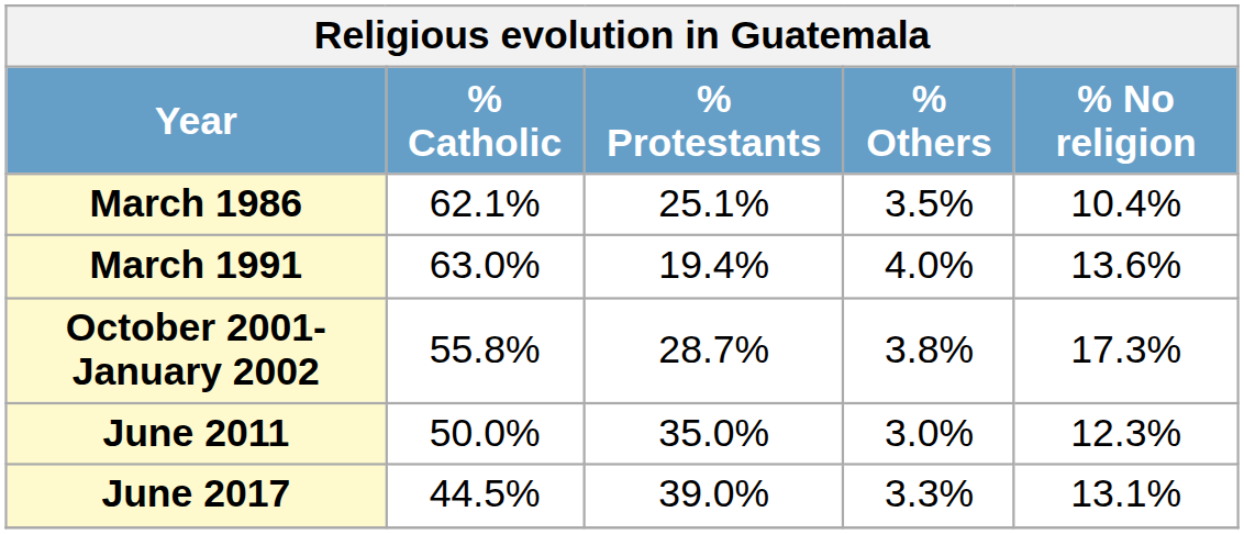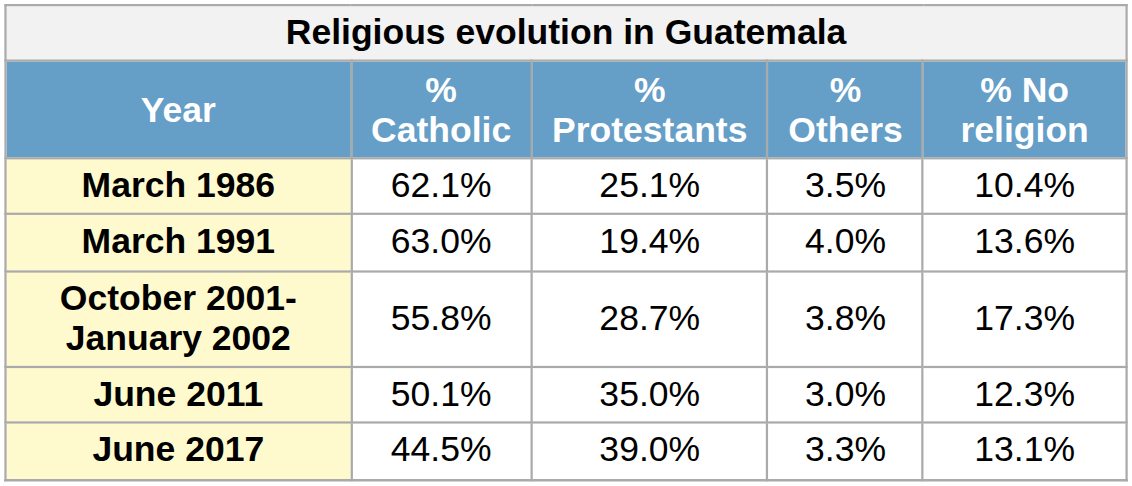 <table class="wikitable"  style="text-align:center; background:white; width:40%; margin:1em auto;">
 <tr>
 <th colspan=7>Religious evolution in Guatemala</th>
 </tr>
 <tr style="color:white;">
 <th style="background:#659ec7;">Year</th>
 <th style="background:#659ec7;">% Catholic</th>
 <th style="background:#659ec7;">% Protestants</th>
 <th style="background:#659ec7;">% Others</th>
 <th style="background:#659ec7;">% No religion</th>
 </tr>
 <tr>
 <th style="background:lemonchiffon;">March 1986</th>
 <td>62.1%</td>
 <td>25.1%</td>
 <td>3.5%</td>
 <td>10.4%</td>
 </tr>
 <tr>
 <th style="background:lemonchiffon;">March 1991</th>
 <td>63.0%</td>
 <td>19.4%</td>
 <td>4.0%</td>
 <td>13.6%</td>
 </tr>
 <tr>
 <th style="background:lemonchiffon;">October 2001-January 2002</th>
 <td>55.8%</td>
 <td>28.7%</td>
 <td>3.8%</td>
 <td>17.3%</td>
 </tr>
 <tr>
 <th style="background:lemonchiffon;">June 2011</th>
-<td>50.0%</td>
+<td>50.1%</td>
 <td>35.0%</td>
 <td>3.0%</td>
 <td>12.3%</td>
 </tr>
 <tr>
 <th style="background:lemonchiffon;">June 2017</th>
 <td>44.5%</td>
 <td>39.0%</td>
 <td>3.3%</td>
 <td>13.1%</td>
 </tr>
 <tr>
 </tr>
 </table>
